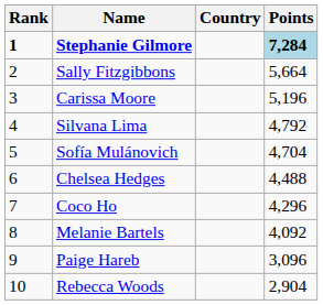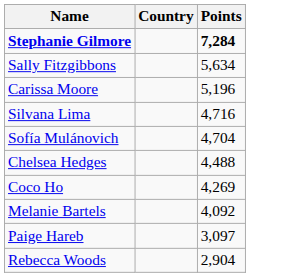 <table class="wikitable">
 <tr>
-<th>Rank</th>
 <th>Name</th>
 <th>Country</th>
 <th>Points</th>
 </tr>
 <tr>
-<td><strong>1</strong></td>
 <td><strong><a href='#'>Stephanie Gilmore</a></strong></td>
 <td><strong></strong></td>
-<td style="background: lightblue;"><strong>7,284</strong></td>
+<td><strong>7,284</strong></td>
 </tr>
 <tr>
-<td>2</td>
 <td><a href='#'>Sally Fitzgibbons</a></td>
 <td></td>
-<td>5,664</td>
+<td>5,634</td>
 </tr>
 <tr>
-<td>3</td>
 <td><a href='#'>Carissa Moore</a></td>
 <td></td>
 <td>5,196</td>
 </tr>
 <tr>
-<td>4</td>
 <td><a href='#'>Silvana Lima</a></td>
 <td></td>
-<td>4,792</td>
+<td>4,716</td>
 </tr>
 <tr>
-<td>5</td>
 <td><a href='#'>Sofía Mulánovich</a></td>
 <td></td>
 <td>4,704</td>
 </tr>
 <tr>
-<td>6</td>
 <td><a href='#'>Chelsea Hedges</a></td>
 <td></td>
 <td>4,488</td>
 </tr>
 <tr>
-<td>7</td>
 <td><a href='#'>Coco Ho</a></td>
 <td></td>
-<td>4,296</td>
+<td>4,269</td>
 </tr>
 <tr>
-<td>8</td>
 <td><a href='#'>Melanie Bartels</a></td>
 <td></td>
 <td>4,092</td>
 </tr>
 <tr>
-<td>9</td>
 <td><a href='#'>Paige Hareb</a></td>
 <td></td>
-<td>3,096</td>
+<td>3,097</td>
 </tr>
 <tr>
-<td>10</td>
 <td><a href='#'>Rebecca Woods</a></td>
 <td></td>
 <td>2,904</td>
 </tr>
 </table>
